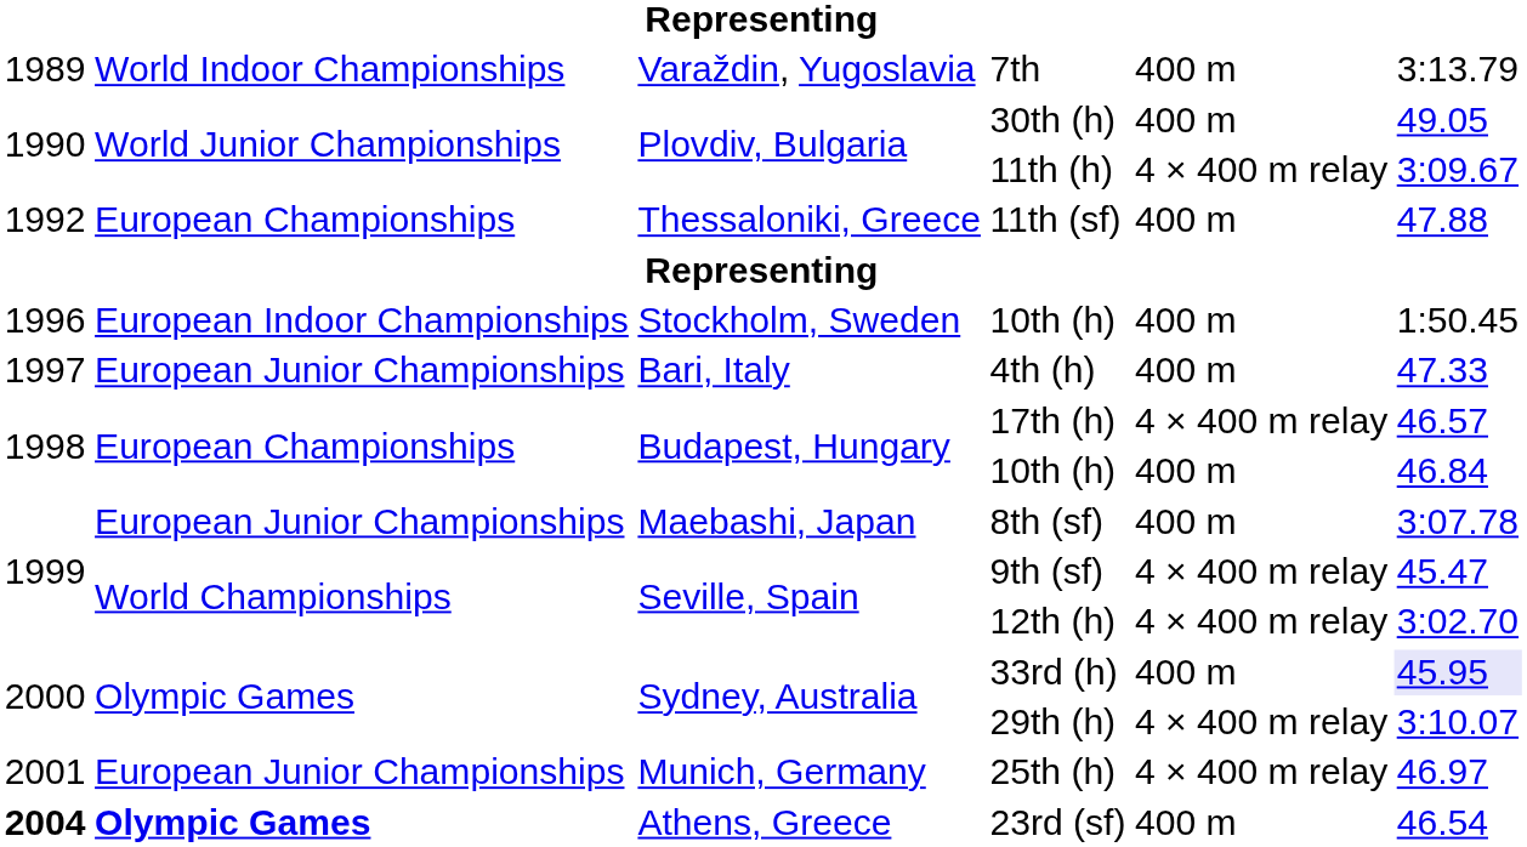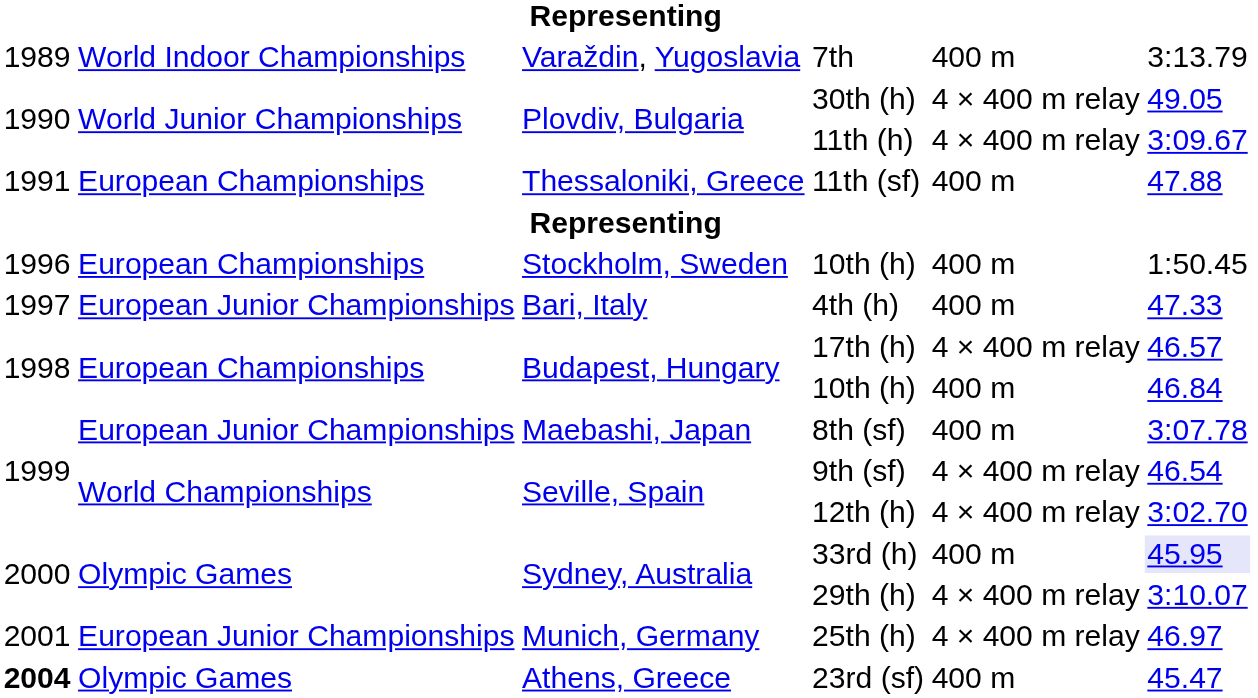 <table>
 <tr>
 <th colspan="6">Representing </th>
 </tr>
 <tr>
 <td>1989</td>
 <td><a href='#'>World Indoor Championships</a></td>
 <td><a href='#'>Varaždin</a>, <a href='#'>Yugoslavia</a></td>
 <td>7th</td>
 <td>400 m</td>
 <td>3:13.79</td>
 </tr>
 <tr>
 <td rowspan=2>1990</td>
 <td rowspan=2><a href='#'>World Junior Championships</a></td>
 <td rowspan=2><a href='#'>Plovdiv, Bulgaria</a></td>
 <td>30th (h)</td>
-<td>400 m</td>
+<td>4 × 400 m relay</td>
 <td><a href='#'>49.05</a></td>
 </tr>
 <tr>
 <td>11th (h)</td>
 <td>4 × 400 m relay</td>
 <td><a href='#'>3:09.67</a></td>
 </tr>
 <tr>
-<td>1992</td>
+<td>1991</td>
 <td><a href='#'>European Championships</a></td>
 <td><a href='#'>Thessaloniki, Greece</a></td>
 <td>11th (sf)</td>
 <td>400 m</td>
 <td><a href='#'>47.88</a></td>
 </tr>
 <tr>
 <th colspan="6">Representing </th>
 </tr>
 <tr>
 <td>1996</td>
-<td><a href='#'>European Indoor Championships</a></td>
+<td><a href='#'>European Championships</a></td>
 <td><a href='#'>Stockholm, Sweden</a></td>
 <td>10th (h)</td>
 <td>400 m</td>
 <td>1:50.45</td>
 </tr>
 <tr>
 <td>1997</td>
 <td><a href='#'>European Junior Championships</a></td>
 <td><a href='#'>Bari, Italy</a></td>
 <td>4th (h)</td>
 <td>400 m</td>
 <td><a href='#'>47.33</a></td>
 </tr>
 <tr>
 <td rowspan=2>1998</td>
 <td rowspan=2><a href='#'>European Championships</a></td>
 <td rowspan=2><a href='#'>Budapest, Hungary</a></td>
 <td>17th (h)</td>
 <td>4 × 400 m relay</td>
 <td><a href='#'>46.57</a></td>
 </tr>
 <tr>
 <td>10th (h)</td>
 <td>400 m</td>
 <td><a href='#'>46.84</a></td>
 </tr>
 <tr>
 <td rowspan=3>1999</td>
 <td><a href='#'>European Junior Championships</a></td>
 <td><a href='#'>Maebashi, Japan</a></td>
 <td>8th (sf)</td>
 <td>400 m</td>
 <td><a href='#'>3:07.78</a></td>
 </tr>
 <tr>
 <td rowspan=2><a href='#'>World Championships</a></td>
 <td rowspan=2><a href='#'>Seville, Spain</a></td>
 <td>9th (sf)</td>
 <td>4 × 400 m relay</td>
-<td><a href='#'>45.47</a></td>
+<td><a href='#'>46.54</a></td>
 </tr>
 <tr>
 <td>12th (h)</td>
 <td>4 × 400 m relay</td>
 <td><a href='#'>3:02.70</a></td>
 </tr>
 <tr>
 <td rowspan=2>2000</td>
 <td rowspan=2><a href='#'>Olympic Games</a></td>
 <td rowspan=2><a href='#'>Sydney, Australia</a></td>
 <td>33rd (h)</td>
 <td>400 m</td>
 <td style="background: lavender;"><a href='#'>45.95</a></td>
 </tr>
 <tr>
 <td>29th (h)</td>
 <td>4 × 400 m relay</td>
 <td><a href='#'>3:10.07</a></td>
 </tr>
 <tr>
 <td>2001</td>
 <td><a href='#'>European Junior Championships</a></td>
 <td><a href='#'>Munich, Germany</a></td>
 <td>25th (h)</td>
 <td>4 × 400 m relay</td>
 <td><a href='#'>46.97</a></td>
 </tr>
 <tr>
 <td><strong>2004</strong></td>
-<td><strong><a href='#'>Olympic Games</a></strong></td>
+<td><a href='#'>Olympic Games</a></td>
 <td><a href='#'>Athens, Greece</a></td>
 <td>23rd (sf)</td>
 <td>400 m</td>
-<td><a href='#'>46.54</a></td>
+<td><a href='#'>45.47</a></td>
 </tr>
 </table>
